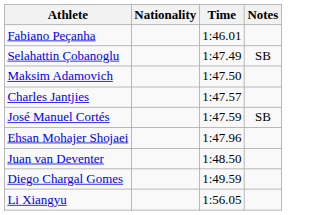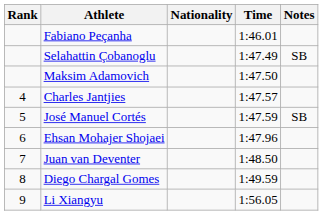 <table class="wikitable sortable" style="text-align:center">
 <tr>
+<th>Rank</th>
 <th>Athlete</th>
 <th>Nationality</th>
 <th>Time</th>
 <th>Notes</th>
 </tr>
 <tr>
+<td></td>
 <td align="left"><a href='#'>Fabiano Peçanha</a></td>
 <td align=left></td>
 <td>1:46.01</td>
 <td></td>
 </tr>
 <tr>
+<td></td>
 <td align="left"><a href='#'>Selahattin Çobanoglu</a></td>
 <td align=left></td>
 <td>1:47.49</td>
 <td>SB</td>
 </tr>
 <tr>
+<td></td>
 <td align="left"><a href='#'>Maksim Adamovich</a></td>
 <td align=left></td>
 <td>1:47.50</td>
 <td></td>
 </tr>
 <tr>
+<td>4</td>
 <td align="left"><a href='#'>Charles Jantjies</a></td>
 <td align=left></td>
 <td>1:47.57</td>
 <td></td>
 </tr>
 <tr>
+<td>5</td>
 <td align="left"><a href='#'>José Manuel Cortés</a></td>
 <td align=left></td>
 <td>1:47.59</td>
 <td>SB</td>
 </tr>
 <tr>
+<td>6</td>
 <td align="left"><a href='#'>Ehsan Mohajer Shojaei</a></td>
 <td align=left></td>
 <td>1:47.96</td>
 <td></td>
 </tr>
 <tr>
+<td>7</td>
 <td align="left"><a href='#'>Juan van Deventer</a></td>
 <td align=left></td>
 <td>1:48.50</td>
 <td></td>
 </tr>
 <tr>
+<td>8</td>
 <td align="left"><a href='#'>Diego Chargal Gomes</a></td>
 <td align=left></td>
 <td>1:49.59</td>
 <td></td>
 </tr>
 <tr>
+<td>9</td>
 <td align="left"><a href='#'>Li Xiangyu</a></td>
 <td align=left></td>
 <td>1:56.05</td>
 <td></td>
 </tr>
 </table>
